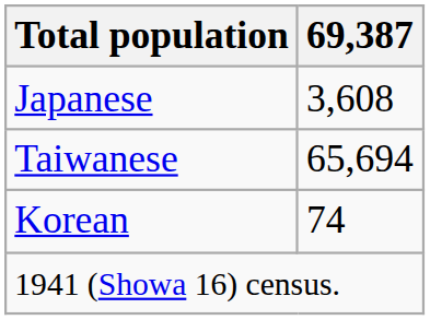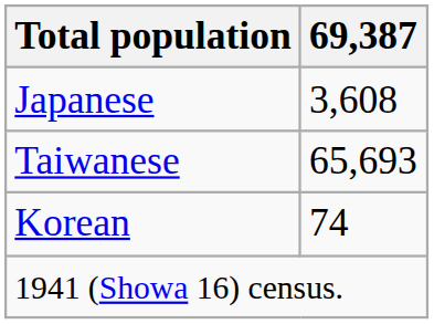 <table class=wikitable>
 <tr>
 <th>Total population</th>
 <th>69,387</th>
 </tr>
 <tr>
 <td><a href='#'>Japanese</a></td>
 <td>3,608</td>
 </tr>
 <tr>
 <td><a href='#'>Taiwanese</a></td>
-<td>65,694</td>
+<td>65,693</td>
 </tr>
 <tr>
 <td><a href='#'>Korean</a></td>
 <td>74</td>
 </tr>
 <tr>
 <td colspan=2><small>1941 (<a href='#'>Showa</a> 16) census.</small></td>
 </tr>
 </table>
